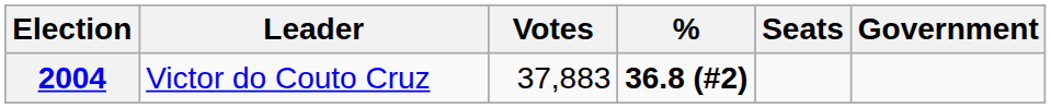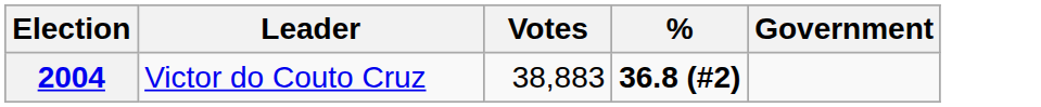 <table class="wikitable" style="text-align:right;">
 <tr>
 <th>Election</th>
 <th width="175px">Leader</th>
 <th width="60px">Votes</th>
 <th>%</th>
-<th>Seats</th>
 <th>Government</th>
 </tr>
 <tr>
 <th><a href='#'>2004</a></th>
 <td align=left><a href='#'>Victor do Couto Cruz</a></td>
-<td>37,883</td>
+<td>38,883</td>
 <td><strong>36.8 (#2)</strong></td>
-<td></td>
 <td></td>
 </tr>
 </table>
